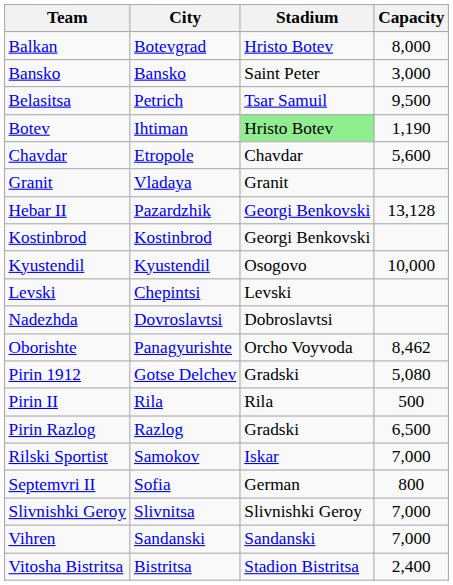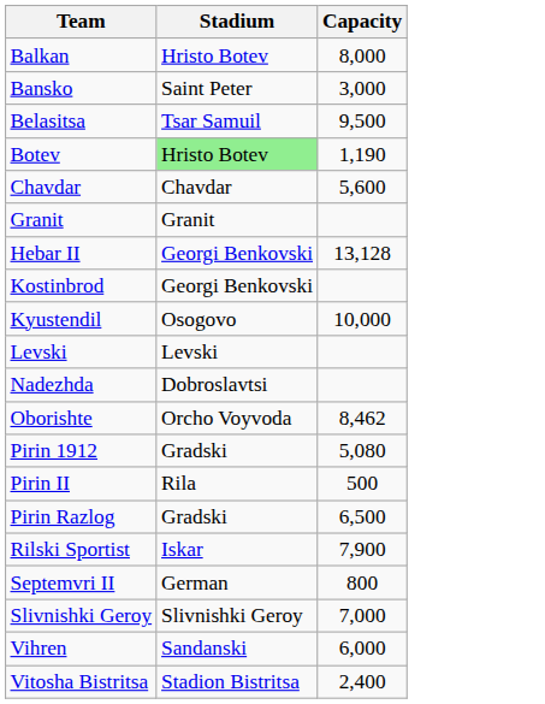 <table class="wikitable sortable">
 <tr>
 <th>Team</th>
-<th>City</th>
 <th>Stadium</th>
 <th>Capacity</th>
 </tr>
 <tr>
 <td><a href='#'>Balkan</a></td>
-<td><a href='#'>Botevgrad</a></td>
 <td><a href='#'>Hristo Botev</a></td>
 <td align=center>8,000</td>
 </tr>
 <tr>
-<td><a href='#'>Bansko</a></td>
 <td><a href='#'>Bansko</a></td>
 <td>Saint Peter</td>
 <td align=center>3,000</td>
 </tr>
 <tr>
 <td><a href='#'>Belasitsa</a></td>
-<td><a href='#'>Petrich</a></td>
 <td><a href='#'>Tsar Samuil</a></td>
 <td align=center>9,500</td>
 </tr>
 <tr>
 <td><a href='#'>Botev</a></td>
-<td><a href='#'>Ihtiman</a></td>
 <td style="background: lightgreen;">Hristo Botev</td>
 <td align=center>1,190</td>
 </tr>
 <tr>
 <td><a href='#'>Chavdar</a></td>
-<td><a href='#'>Etropole</a></td>
 <td>Chavdar</td>
 <td align="center">5,600</td>
 </tr>
 <tr>
 <td><a href='#'>Granit</a></td>
-<td><a href='#'>Vladaya</a></td>
 <td>Granit</td>
 <td align=center></td>
 </tr>
 <tr>
 <td><a href='#'>Hebar II</a></td>
-<td><a href='#'>Pazardzhik</a></td>
 <td><a href='#'>Georgi Benkovski</a></td>
 <td align=center>13,128</td>
 </tr>
 <tr>
-<td><a href='#'>Kostinbrod</a></td>
 <td><a href='#'>Kostinbrod</a></td>
 <td>Georgi Benkovski</td>
 <td align=center></td>
 </tr>
 <tr>
 <td><a href='#'>Kyustendil</a></td>
-<td><a href='#'>Kyustendil</a></td>
 <td>Osogovo</td>
 <td align=center>10,000</td>
 </tr>
 <tr>
 <td><a href='#'>Levski</a></td>
-<td><a href='#'>Chepintsi</a></td>
 <td>Levski</td>
 <td align=center></td>
 </tr>
 <tr>
 <td><a href='#'>Nadezhda</a></td>
-<td><a href='#'>Dovroslavtsi</a></td>
 <td>Dobroslavtsi</td>
 <td align=center></td>
 </tr>
 <tr>
 <td><a href='#'>Oborishte</a></td>
-<td><a href='#'>Panagyurishte</a></td>
 <td>Orcho Voyvoda</td>
 <td align=center>8,462</td>
 </tr>
 <tr>
 <td><a href='#'>Pirin 1912</a></td>
-<td><a href='#'>Gotse Delchev</a></td>
 <td>Gradski</td>
 <td align=center>5,080</td>
 </tr>
 <tr>
 <td><a href='#'>Pirin II</a></td>
-<td><a href='#'>Rila</a></td>
 <td>Rila</td>
 <td align=center>500</td>
 </tr>
 <tr>
 <td><a href='#'>Pirin Razlog</a></td>
-<td><a href='#'>Razlog</a></td>
 <td>Gradski</td>
 <td align=center>6,500</td>
 </tr>
 <tr>
 <td><a href='#'>Rilski Sportist</a></td>
-<td><a href='#'>Samokov</a></td>
 <td><a href='#'>Iskar</a></td>
-<td align=center>7,000</td>
+<td align=center>7,900</td>
 </tr>
 <tr>
 <td><a href='#'>Septemvri II</a></td>
-<td><a href='#'>Sofia</a></td>
 <td>German</td>
 <td align=center>800</td>
 </tr>
 <tr>
 <td><a href='#'>Slivnishki Geroy</a></td>
-<td><a href='#'>Slivnitsa</a></td>
 <td>Slivnishki Geroy</td>
 <td align="center">7,000</td>
 </tr>
 <tr>
 <td><a href='#'>Vihren</a></td>
 <td><a href='#'>Sandanski</a></td>
-<td><a href='#'>Sandanski</a></td>
-<td align="center">7,000</td>
+<td align="center">6,000</td>
 </tr>
 <tr>
 <td><a href='#'>Vitosha Bistritsa</a></td>
-<td><a href='#'>Bistritsa</a></td>
 <td><a href='#'>Stadion Bistritsa</a></td>
 <td align=center>2,400</td>
 </tr>
 </table>
